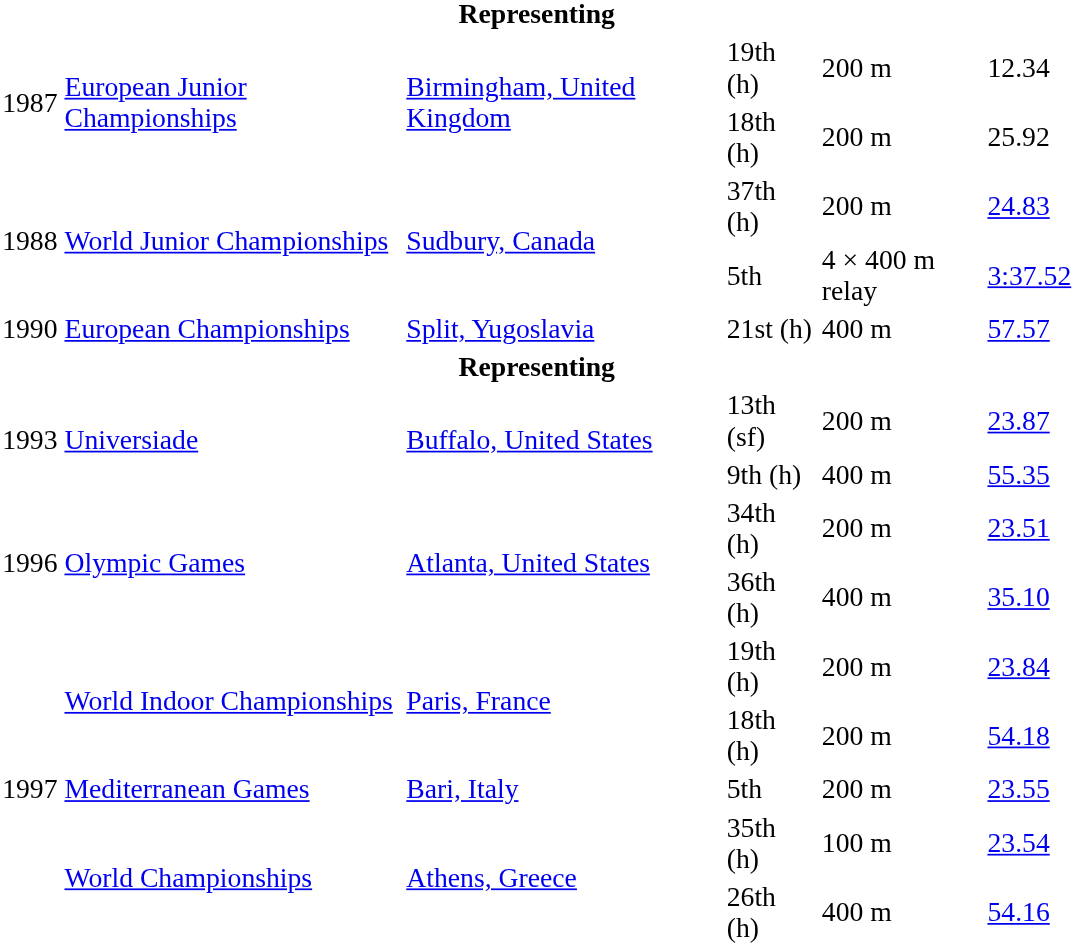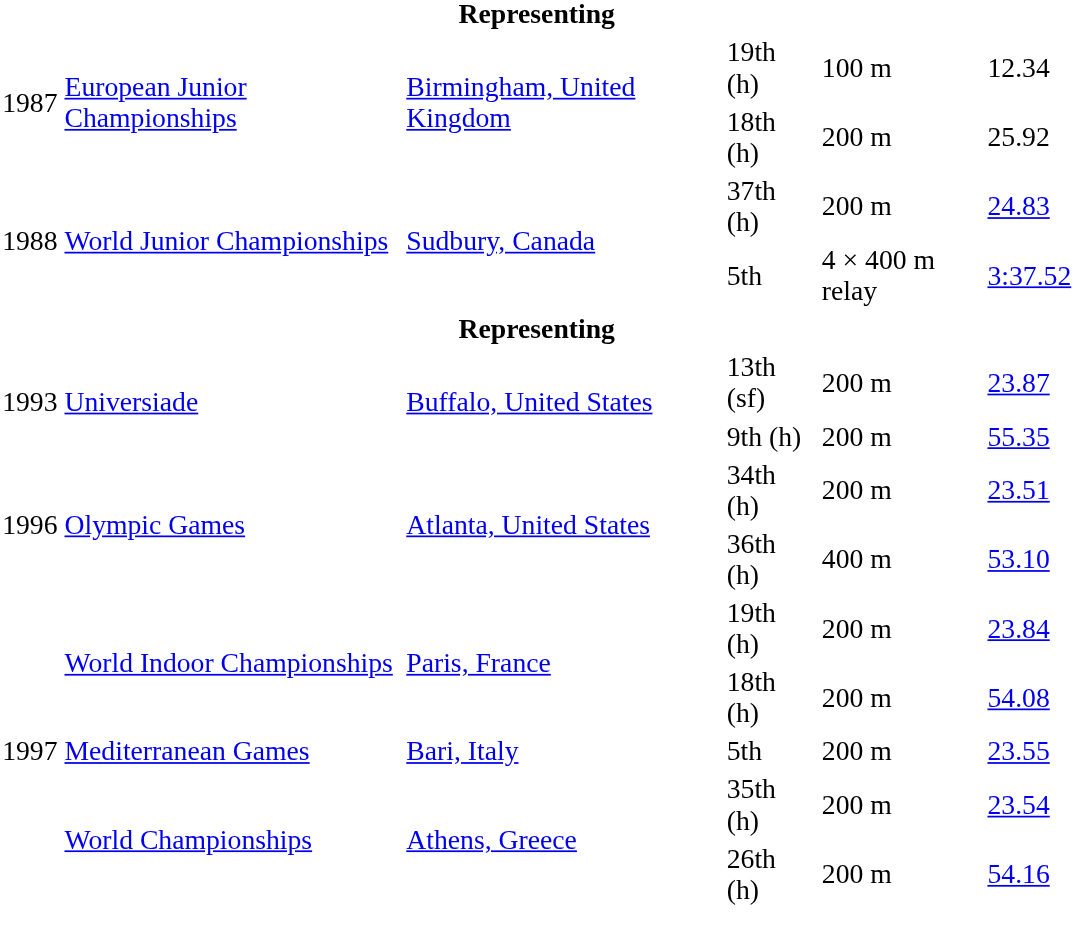 <table>
 <tr>
 <th colspan="6">Representing </th>
 </tr>
 <tr>
 <td rowspan=2>1987</td>
 <td rowspan=2><a href='#'>European Junior Championships</a></td>
 <td rowspan=2><a href='#'>Birmingham, United Kingdom</a></td>
 <td>19th (h)</td>
-<td>200 m</td>
+<td>100 m</td>
 <td>12.34</td>
 </tr>
 <tr>
 <td>18th (h)</td>
 <td>200 m</td>
 <td>25.92</td>
 </tr>
 <tr>
 <td rowspan=2>1988</td>
 <td rowspan=2><a href='#'>World Junior Championships</a></td>
 <td rowspan=2><a href='#'>Sudbury, Canada</a></td>
 <td>37th (h)</td>
 <td>200 m</td>
 <td><a href='#'>24.83</a></td>
 </tr>
 <tr>
 <td>5th</td>
 <td>4 × 400 m relay</td>
 <td><a href='#'>3:37.52</a></td>
 </tr>
 <tr>
-<td>1990</td>
-<td><a href='#'>European Championships</a></td>
-<td><a href='#'>Split, Yugoslavia</a></td>
-<td>21st (h)</td>
-<td>400 m</td>
-<td><a href='#'>57.57</a></td>
-</tr>
-<tr>
 <th colspan="6">Representing </th>
 </tr>
 <tr>
 <td rowspan=2>1993</td>
 <td rowspan=2><a href='#'>Universiade</a></td>
 <td rowspan=2><a href='#'>Buffalo, United States</a></td>
 <td>13th (sf)</td>
 <td>200 m</td>
 <td><a href='#'>23.87</a></td>
 </tr>
 <tr>
 <td>9th (h)</td>
-<td>400 m</td>
+<td>200 m</td>
 <td><a href='#'>55.35</a></td>
 </tr>
 <tr>
 <td rowspan=2>1996</td>
 <td rowspan=2><a href='#'>Olympic Games</a></td>
 <td rowspan=2><a href='#'>Atlanta, United States</a></td>
 <td>34th (h)</td>
 <td>200 m</td>
 <td><a href='#'>23.51</a></td>
 </tr>
 <tr>
 <td>36th (h)</td>
 <td>400 m</td>
-<td><a href='#'>35.10</a></td>
+<td><a href='#'>53.10</a></td>
 </tr>
 <tr>
 <td rowspan=5>1997</td>
 <td rowspan=2><a href='#'>World Indoor Championships</a></td>
 <td rowspan=2><a href='#'>Paris, France</a></td>
 <td>19th (h)</td>
 <td>200 m</td>
 <td><a href='#'>23.84</a></td>
 </tr>
 <tr>
 <td>18th (h)</td>
 <td>200 m</td>
-<td><a href='#'>54.18</a></td>
+<td><a href='#'>54.08</a></td>
 </tr>
 <tr>
 <td><a href='#'>Mediterranean Games</a></td>
 <td><a href='#'>Bari, Italy</a></td>
 <td>5th</td>
 <td>200 m</td>
 <td><a href='#'>23.55</a></td>
 </tr>
 <tr>
 <td rowspan=2><a href='#'>World Championships</a></td>
 <td rowspan=2><a href='#'>Athens, Greece</a></td>
 <td>35th (h)</td>
-<td>100 m</td>
+<td>200 m</td>
 <td><a href='#'>23.54</a></td>
 </tr>
 <tr>
 <td>26th (h)</td>
-<td>400 m</td>
+<td>200 m</td>
 <td><a href='#'>54.16</a></td>
 </tr>
 </table>
